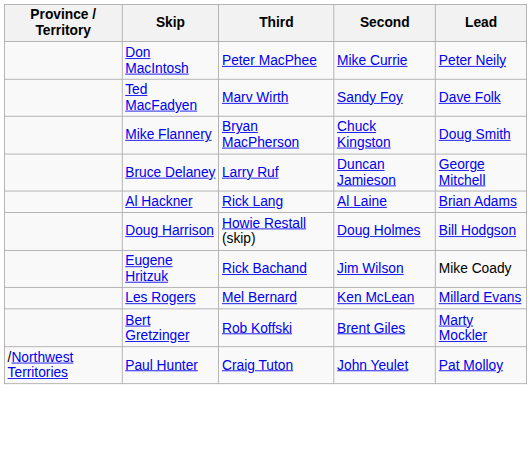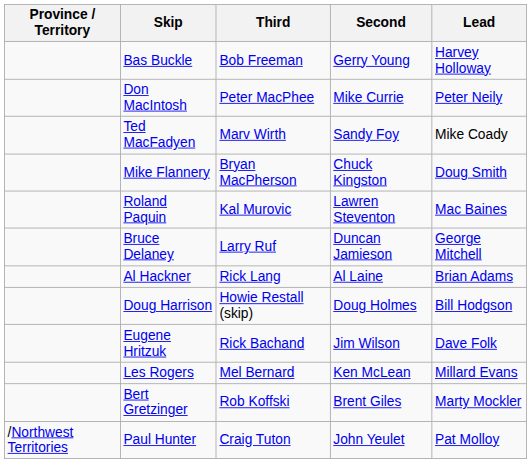 <table class="wikitable">
 <tr>
 <th>Province / Territory</th>
 <th>Skip</th>
 <th>Third</th>
 <th>Second</th>
 <th>Lead</th>
+</tr>
+<tr>
+<td></td>
+<td><a href='#'>Bas Buckle</a></td>
+<td><a href='#'>Bob Freeman</a></td>
+<td><a href='#'>Gerry Young</a></td>
+<td><a href='#'>Harvey Holloway</a></td>
 </tr>
 <tr>
 <td></td>
 <td><a href='#'>Don MacIntosh</a></td>
 <td><a href='#'>Peter MacPhee</a></td>
 <td><a href='#'>Mike Currie</a></td>
 <td><a href='#'>Peter Neily</a></td>
 </tr>
 <tr>
 <td></td>
 <td><a href='#'>Ted MacFadyen</a></td>
 <td><a href='#'>Marv Wirth</a></td>
 <td><a href='#'>Sandy Foy</a></td>
-<td><a href='#'>Dave Folk</a></td>
+<td>Mike Coady</td>
 </tr>
 <tr>
 <td></td>
 <td><a href='#'>Mike Flannery</a></td>
 <td><a href='#'>Bryan MacPherson</a></td>
 <td><a href='#'>Chuck Kingston</a></td>
 <td><a href='#'>Doug Smith</a></td>
+</tr>
+<tr>
+<td></td>
+<td><a href='#'>Roland Paquin</a></td>
+<td><a href='#'>Kal Murovic</a></td>
+<td><a href='#'>Lawren Steventon</a></td>
+<td><a href='#'>Mac Baines</a></td>
 </tr>
 <tr>
 <td></td>
 <td><a href='#'>Bruce Delaney</a></td>
 <td><a href='#'>Larry Ruf</a></td>
 <td><a href='#'>Duncan Jamieson</a></td>
 <td><a href='#'>George Mitchell</a></td>
 </tr>
 <tr>
 <td></td>
 <td><a href='#'>Al Hackner</a></td>
 <td><a href='#'>Rick Lang</a></td>
 <td><a href='#'>Al Laine</a></td>
 <td><a href='#'>Brian Adams</a></td>
 </tr>
 <tr>
 <td></td>
 <td><a href='#'>Doug Harrison</a></td>
 <td><a href='#'>Howie Restall</a> (skip)</td>
 <td><a href='#'>Doug Holmes</a></td>
 <td><a href='#'>Bill Hodgson</a></td>
 </tr>
 <tr>
 <td></td>
 <td><a href='#'>Eugene Hritzuk</a></td>
 <td><a href='#'>Rick Bachand</a></td>
 <td><a href='#'>Jim Wilson</a></td>
-<td>Mike Coady</td>
+<td><a href='#'>Dave Folk</a></td>
 </tr>
 <tr>
 <td></td>
 <td><a href='#'>Les Rogers</a></td>
 <td><a href='#'>Mel Bernard</a></td>
 <td><a href='#'>Ken McLean</a></td>
 <td><a href='#'>Millard Evans</a></td>
 </tr>
 <tr>
 <td></td>
 <td><a href='#'>Bert Gretzinger</a></td>
 <td><a href='#'>Rob Koffski</a></td>
 <td><a href='#'>Brent Giles</a></td>
 <td><a href='#'>Marty Mockler</a></td>
 </tr>
 <tr>
 <td>/<a href='#'>Northwest Territories</a></td>
 <td><a href='#'>Paul Hunter</a></td>
 <td><a href='#'>Craig Tuton</a></td>
 <td><a href='#'>John Yeulet</a></td>
 <td><a href='#'>Pat Molloy</a></td>
 </tr>
 </table>
